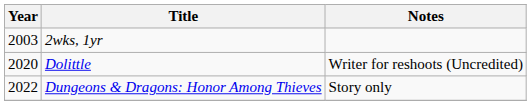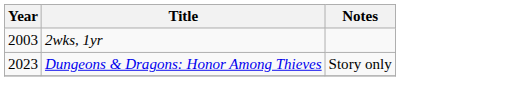 <table class="wikitable">
 <tr>
 <th>Year</th>
 <th>Title</th>
 <th>Notes</th>
 </tr>
 <tr>
 <td>2003</td>
 <td><em>2wks, 1yr</em></td>
 <td></td>
 </tr>
 <tr>
-<td>2020</td>
-<td><em><a href='#'>Dolittle</a></em></td>
-<td>Writer for reshoots (Uncredited)</td>
-</tr>
-<tr>
-<td>2022</td>
+<td>2023</td>
 <td><em><a href='#'>Dungeons & Dragons: Honor Among Thieves</a></em></td>
 <td>Story only</td>
 </tr>
 <tr>
 </tr>
 </table>
